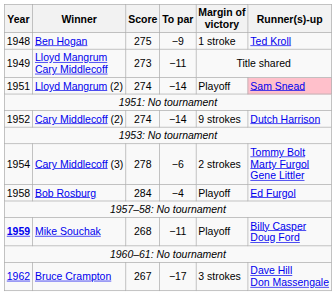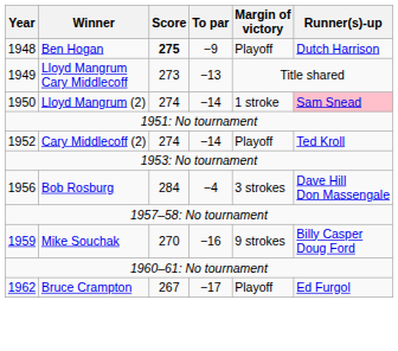 <table class="wikitable" style="font-size:95%">
 <tr>
 <th>Year</th>
 <th>Winner</th>
 <th>Score</th>
 <th>To par</th>
 <th>Margin of<br>victory</th>
 <th>Runner(s)-up</th>
 </tr>
 <tr>
 <td>1948</td>
 <td> <a href='#'>Ben Hogan</a></td>
-<td align=center>275</td>
+<td align=center><strong>275</strong></td>
 <td align=center>−9</td>
-<td>1 stroke</td>
-<td> <a href='#'>Ted Kroll</a></td>
+<td>Playoff</td>
+<td> <a href='#'>Dutch Harrison</a></td>
 </tr>
 <tr>
 <td>1949</td>
 <td> <a href='#'>Lloyd Mangrum</a><br> <a href='#'>Cary Middlecoff</a></td>
 <td align=center>273</td>
-<td align=center>−11</td>
+<td align=center>−13</td>
 <td colspan=2 align=center>Title shared</td>
 </tr>
 <tr>
-<td>1951</td>
+<td>1950</td>
 <td> <a href='#'>Lloyd Mangrum</a> (2)</td>
 <td align=center>274</td>
 <td align=center>−14</td>
-<td>Playoff</td>
+<td>1 stroke</td>
 <td style="background: pink;"> <a href='#'>Sam Snead</a></td>
 </tr>
 <tr>
 <td colspan=6 align=center><em>1951: No tournament</em></td>
 </tr>
 <tr>
 <td>1952</td>
 <td> <a href='#'>Cary Middlecoff</a> (2)</td>
 <td align=center>274</td>
 <td align=center>−14</td>
-<td>9 strokes</td>
-<td> <a href='#'>Dutch Harrison</a></td>
+<td>Playoff</td>
+<td> <a href='#'>Ted Kroll</a></td>
 </tr>
 <tr>
 <td colspan=6 align=center><em>1953: No tournament</em></td>
 </tr>
 <tr>
-<td>1954</td>
-<td> <a href='#'>Cary Middlecoff</a> (3)</td>
-<td align=center>278</td>
-<td align=center>−6</td>
-<td>2 strokes</td>
-<td> <a href='#'>Tommy Bolt</a><br> <a href='#'>Marty Furgol</a><br> <a href='#'>Gene Littler</a></td>
-</tr>
-<tr>
-<td>1958</td>
+<td>1956</td>
 <td> <a href='#'>Bob Rosburg</a></td>
 <td align=center>284</td>
 <td align=center>−4</td>
-<td>Playoff</td>
-<td> <a href='#'>Ed Furgol</a></td>
+<td>3 strokes</td>
+<td> <a href='#'>Dave Hill</a><br> <a href='#'>Don Massengale</a></td>
 </tr>
 <tr>
 <td colspan=6 align=center><em>1957–58: No tournament</em></td>
 </tr>
 <tr>
-<td><strong><a href='#'>1959</a></strong></td>
+<td><a href='#'>1959</a></td>
 <td> <a href='#'>Mike Souchak</a></td>
-<td align=center>268</td>
-<td align=center>−11</td>
-<td>Playoff</td>
+<td align=center>270</td>
+<td align=center>−16</td>
+<td>9 strokes</td>
 <td> <a href='#'>Billy Casper</a><br> <a href='#'>Doug Ford</a></td>
 </tr>
 <tr>
 <td colspan=6 align=center><em>1960–61: No tournament</em></td>
 </tr>
 <tr>
 <td><a href='#'>1962</a></td>
 <td> <a href='#'>Bruce Crampton</a></td>
 <td align=center>267</td>
 <td align=center>−17</td>
-<td>3 strokes</td>
-<td> <a href='#'>Dave Hill</a><br> <a href='#'>Don Massengale</a></td>
+<td>Playoff</td>
+<td> <a href='#'>Ed Furgol</a></td>
 </tr>
 </table>
